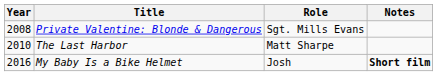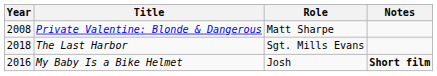 <table class="wikitable sortable">
 <tr>
 <th>Year</th>
 <th>Title</th>
 <th>Role</th>
 <th>Notes</th>
 </tr>
 <tr>
 <td>2008</td>
 <td><em><a href='#'>Private Valentine: Blonde & Dangerous</a></em></td>
-<td>Sgt. Mills Evans</td>
+<td>Matt Sharpe</td>
 <td></td>
 </tr>
 <tr>
-<td>2010</td>
+<td>2018</td>
 <td><em>The Last Harbor</em></td>
-<td>Matt Sharpe</td>
+<td>Sgt. Mills Evans</td>
 <td></td>
 </tr>
 <tr>
 <td>2016</td>
 <td><em>My Baby Is a Bike Helmet</em></td>
 <td>Josh</td>
 <td><strong>Short film</strong></td>
 </tr>
 </table>
